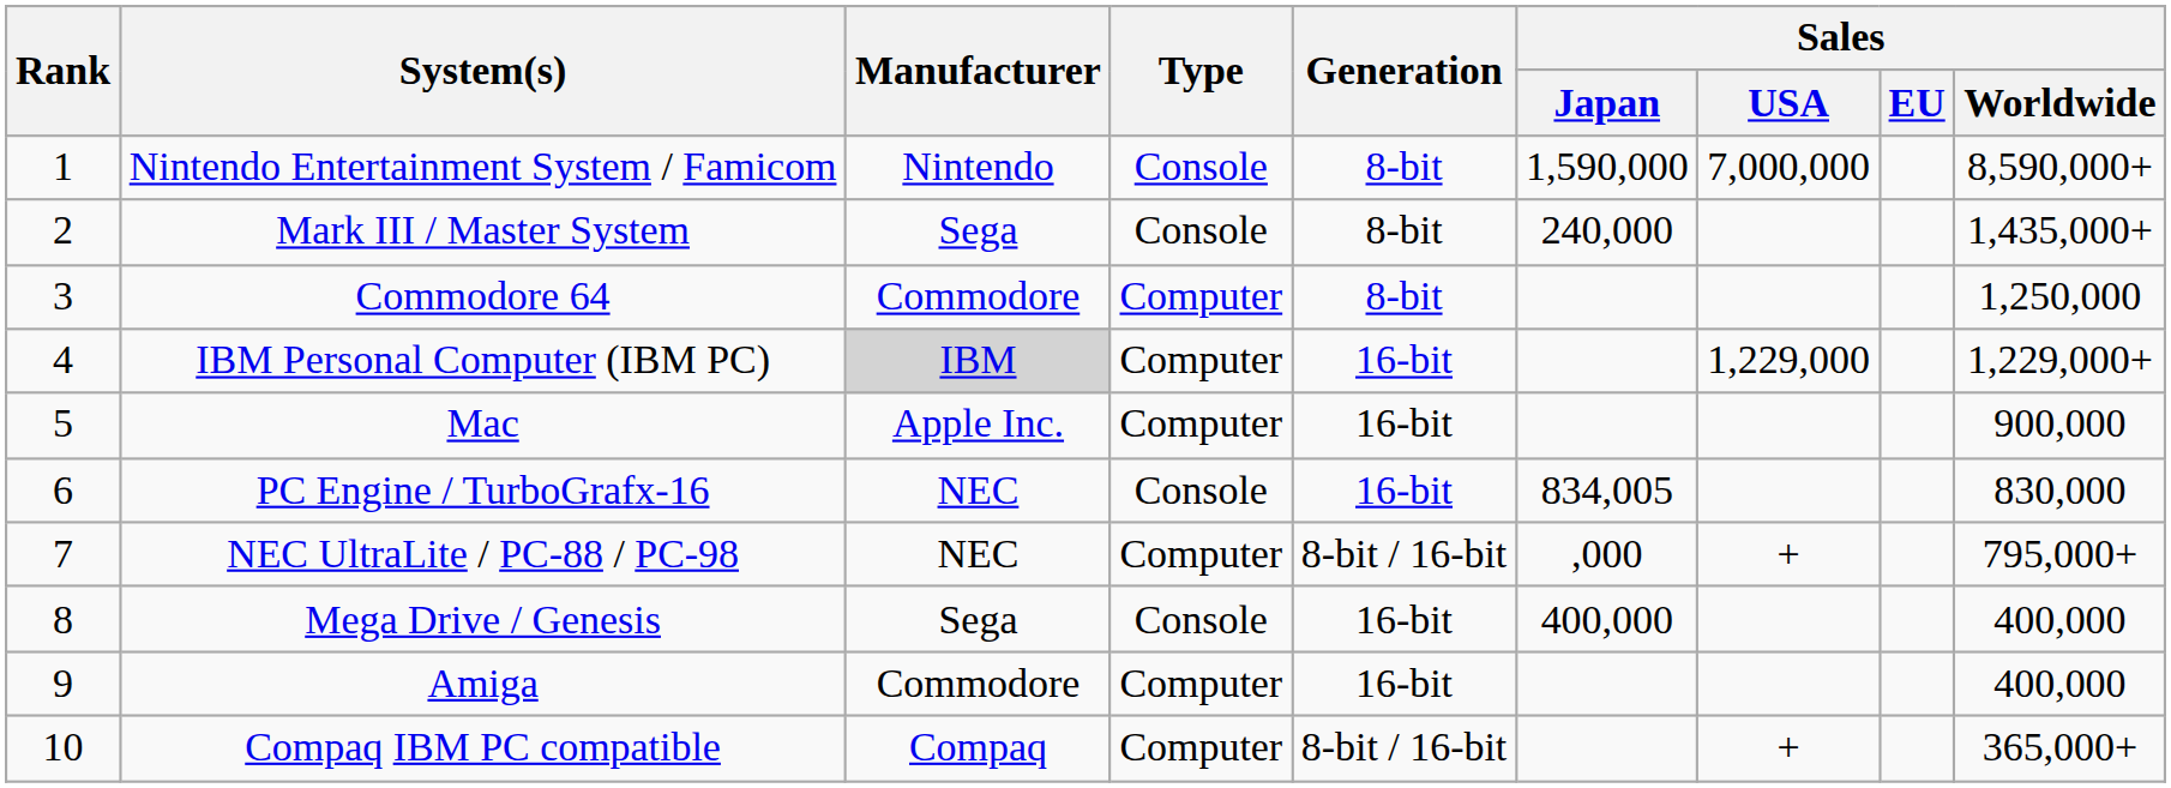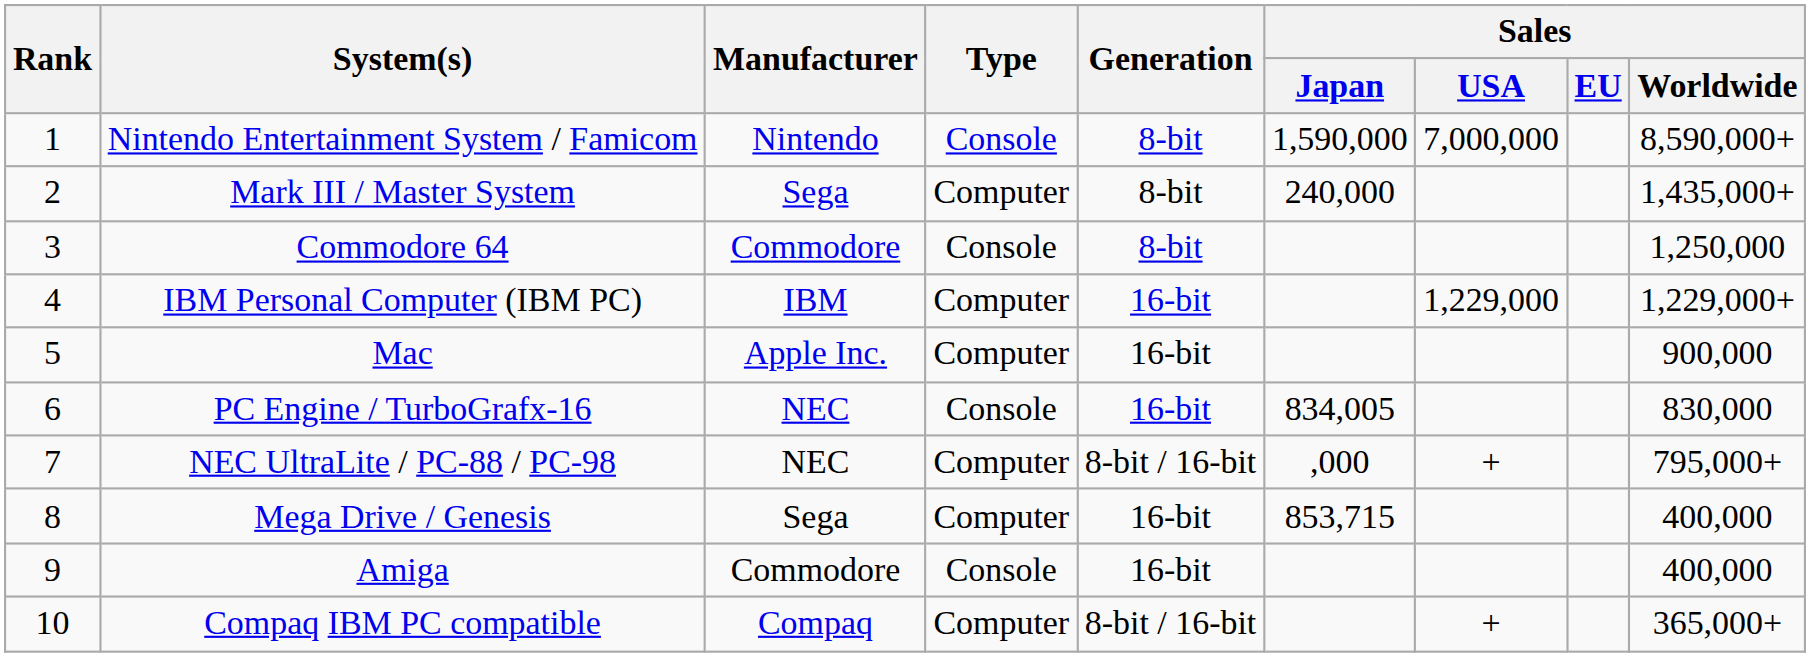 <table class="wikitable sortable" style="text-align:center">
 <tr>
 <th rowspan="2">Rank</th>
 <th rowspan="2">System(s)</th>
 <th rowspan="2">Manufacturer</th>
 <th rowspan="2">Type</th>
 <th rowspan="2">Generation</th>
 <th colspan="4">Sales</th>
 </tr>
 <tr>
 <th><a href='#'>Japan</a></th>
 <th><a href='#'>USA</a></th>
 <th><a href='#'>EU</a></th>
 <th>Worldwide</th>
 </tr>
 <tr>
 <td>1</td>
 <td><a href='#'>Nintendo Entertainment System</a> / <a href='#'>Famicom</a></td>
 <td><a href='#'>Nintendo</a></td>
 <td><a href='#'>Console</a></td>
 <td><a href='#'>8-bit</a></td>
 <td>1,590,000</td>
 <td>7,000,000</td>
 <td></td>
 <td>8,590,000+</td>
 </tr>
 <tr>
 <td>2</td>
 <td><a href='#'>Mark III / Master System</a></td>
 <td><a href='#'>Sega</a></td>
-<td>Console</td>
+<td>Computer</td>
 <td>8-bit</td>
 <td>240,000</td>
 <td></td>
 <td></td>
 <td>1,435,000+</td>
 </tr>
 <tr>
 <td>3</td>
 <td><a href='#'>Commodore 64</a></td>
 <td><a href='#'>Commodore</a></td>
-<td><a href='#'>Computer</a></td>
+<td>Console</td>
 <td><a href='#'>8-bit</a></td>
 <td></td>
 <td></td>
 <td></td>
 <td>1,250,000</td>
 </tr>
 <tr>
 <td>4</td>
 <td><a href='#'>IBM Personal Computer</a> (IBM PC)</td>
-<td style="background: lightgrey;"><a href='#'>IBM</a></td>
+<td><a href='#'>IBM</a></td>
 <td>Computer</td>
 <td><a href='#'>16-bit</a></td>
 <td></td>
 <td>1,229,000</td>
 <td></td>
 <td>1,229,000+</td>
 </tr>
 <tr>
 <td>5</td>
 <td><a href='#'>Mac</a></td>
 <td><a href='#'>Apple Inc.</a></td>
 <td>Computer</td>
 <td>16-bit</td>
 <td></td>
 <td></td>
 <td></td>
 <td>900,000</td>
 </tr>
 <tr>
 <td>6</td>
 <td><a href='#'>PC Engine / TurboGrafx-16</a></td>
 <td><a href='#'>NEC</a></td>
 <td>Console</td>
 <td><a href='#'>16-bit</a></td>
 <td>834,005</td>
 <td></td>
 <td></td>
 <td>830,000</td>
 </tr>
 <tr>
 <td>7</td>
 <td><a href='#'>NEC UltraLite</a> / <a href='#'>PC-88</a> / <a href='#'>PC-98</a></td>
 <td>NEC</td>
 <td>Computer</td>
 <td>8-bit / 16-bit</td>
 <td>,000</td>
 <td>+</td>
 <td></td>
 <td>795,000+</td>
 </tr>
 <tr>
 <td>8</td>
 <td><a href='#'>Mega Drive / Genesis</a></td>
 <td>Sega</td>
-<td>Console</td>
+<td>Computer</td>
 <td>16-bit</td>
-<td>400,000</td>
+<td>853,715</td>
 <td></td>
 <td></td>
 <td>400,000</td>
 </tr>
 <tr>
 <td>9</td>
 <td><a href='#'>Amiga</a></td>
 <td>Commodore</td>
-<td>Computer</td>
+<td>Console</td>
 <td>16-bit</td>
 <td></td>
 <td></td>
 <td></td>
 <td>400,000</td>
 </tr>
 <tr>
 <td>10</td>
 <td><a href='#'>Compaq</a> <a href='#'>IBM PC compatible</a></td>
 <td><a href='#'>Compaq</a></td>
 <td>Computer</td>
 <td>8-bit / 16-bit</td>
 <td></td>
 <td>+</td>
 <td></td>
 <td>365,000+</td>
 </tr>
 </table>
